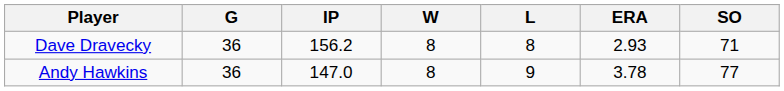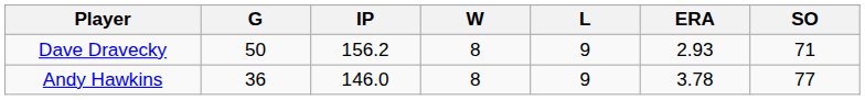 <table class="wikitable sortable">
 <tr>
 <th bgcolor="#DDDDFF" width="16%">Player</th>
 <th bgcolor="#DDDDFF" width="9%">G</th>
 <th bgcolor="#DDDDFF" width="9%">IP</th>
 <th bgcolor="#DDDDFF" width="9%">W</th>
 <th bgcolor="#DDDDFF" width="9%">L</th>
 <th bgcolor="#DDDDFF" width="9%">ERA</th>
 <th bgcolor="#DDDDFF" width="9%">SO</th>
 </tr>
 <tr align="center">
 <td><a href='#'>Dave Dravecky</a></td>
-<td>36</td>
+<td>50</td>
 <td>156.2</td>
 <td>8</td>
-<td>8</td>
+<td>9</td>
 <td>2.93</td>
 <td>71</td>
 </tr>
 <tr align="center">
 <td><a href='#'>Andy Hawkins</a></td>
 <td>36</td>
-<td>147.0</td>
+<td>146.0</td>
 <td>8</td>
 <td>9</td>
 <td>3.78</td>
 <td>77</td>
 </tr>
 </table>
